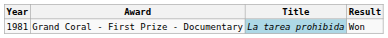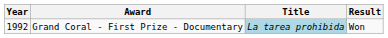 <table class="wikitable">
 <tr>
 <th>Year</th>
 <th>Award</th>
 <th>Title</th>
 <th>Result</th>
 </tr>
 <tr>
-<td>1981</td>
+<td>1992</td>
 <td>Grand Coral - First Prize - Documentary</td>
 <td style="background: lightblue;"><em>La tarea prohibida</em></td>
 <td>Won</td>
 </tr>
 </table>
